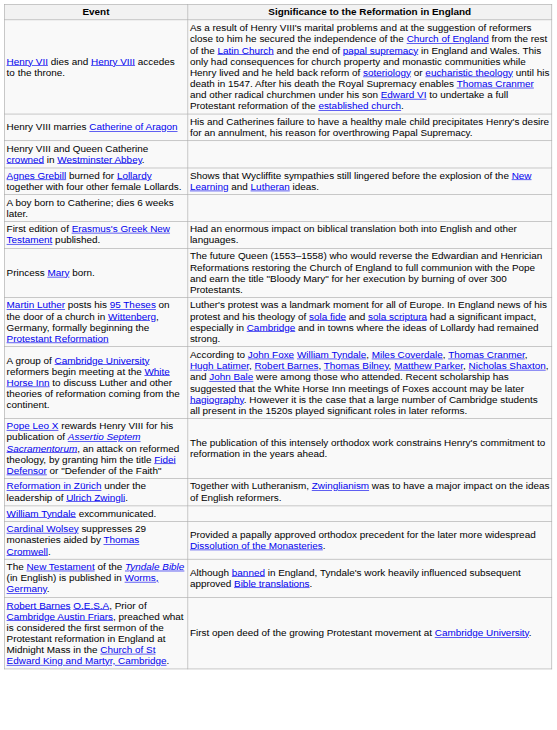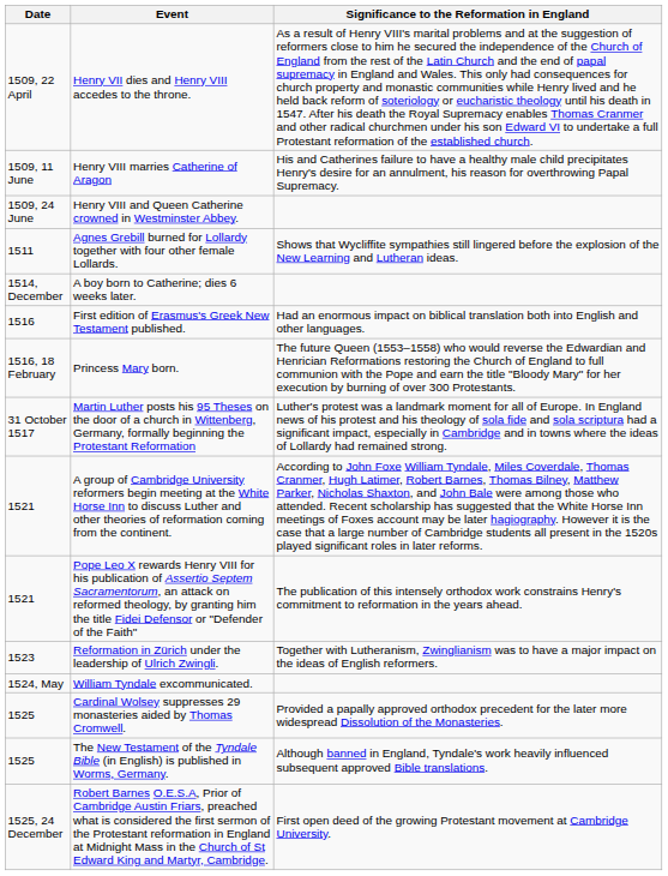 <table class="wikitable" width="100%">
 <tr>
+<th>Date</th>
 <th>Event</th>
 <th>Significance to the Reformation in England</th>
 </tr>
 <tr>
+<td>1509, 22 April</td>
 <td><a href='#'>Henry VII</a> dies and <a href='#'>Henry VIII</a> accedes to the throne.</td>
 <td>As a result of Henry VIII's marital problems and at the suggestion of reformers close to him he secured the independence of the <a href='#'>Church of England</a> from the rest of the <a href='#'>Latin Church</a> and the end of <a href='#'>papal supremacy</a> in England and Wales. This only had consequences for church property and monastic communities while Henry lived and he held back reform of <a href='#'>soteriology</a> or <a href='#'>eucharistic theology</a> until his death in 1547. After his death the Royal Supremacy enables <a href='#'>Thomas Cranmer</a> and other radical churchmen under his son <a href='#'>Edward VI</a> to undertake a full Protestant reformation of the <a href='#'>established church</a>.</td>
 </tr>
 <tr>
+<td>1509, 11 June</td>
 <td>Henry VIII marries <a href='#'>Catherine of Aragon</a></td>
 <td>His and Catherines failure to have a healthy male child precipitates Henry's desire for an annulment, his reason for overthrowing Papal Supremacy.</td>
 </tr>
 <tr>
+<td>1509, 24 June</td>
 <td>Henry VIII and Queen Catherine <a href='#'>crowned</a> in <a href='#'>Westminster Abbey</a>.</td>
 <td></td>
 </tr>
 <tr>
+<td>1511</td>
 <td><a href='#'>Agnes Grebill</a> burned for <a href='#'>Lollardy</a> together with four other female Lollards.</td>
 <td>Shows that Wycliffite sympathies still lingered before the explosion of the <a href='#'>New Learning</a> and <a href='#'>Lutheran</a> ideas.</td>
 </tr>
 <tr>
+<td>1514, December</td>
 <td>A boy born to Catherine; dies 6 weeks later.</td>
 <td></td>
 </tr>
 <tr>
+<td>1516</td>
 <td>First edition of <a href='#'>Erasmus's Greek New Testament</a> published.</td>
 <td>Had an enormous impact on biblical translation both into English and other languages.</td>
 </tr>
 <tr>
+<td>1516, 18 February</td>
 <td>Princess <a href='#'>Mary</a> born.</td>
 <td>The future Queen (1553–1558) who would reverse the Edwardian and Henrician Reformations restoring the Church of England to full communion with the Pope and earn the title "Bloody Mary" for her execution by burning of over 300 Protestants.</td>
 </tr>
 <tr>
+<td>31 October 1517</td>
 <td><a href='#'>Martin Luther</a> posts his <a href='#'>95 Theses</a> on the door of a church in <a href='#'>Wittenberg</a>, Germany, formally beginning the <a href='#'>Protestant Reformation</a></td>
 <td>Luther's protest was a landmark moment for all of Europe. In England news of his protest and his theology of <a href='#'>sola fide</a> and <a href='#'>sola scriptura</a> had a significant impact, especially in <a href='#'>Cambridge</a> and in towns where the ideas of Lollardy had remained strong.</td>
 </tr>
 <tr>
+<td> 1521</td>
 <td>A group of <a href='#'>Cambridge University</a> reformers begin meeting at the <a href='#'>White Horse Inn</a> to discuss Luther and other theories of reformation coming from the continent.</td>
 <td>According to <a href='#'>John Foxe</a> <a href='#'>William Tyndale</a>, <a href='#'>Miles Coverdale</a>, <a href='#'>Thomas Cranmer</a>, <a href='#'>Hugh Latimer</a>, <a href='#'>Robert Barnes</a>, <a href='#'>Thomas Bilney</a>, <a href='#'>Matthew Parker</a>, <a href='#'>Nicholas Shaxton</a>, and <a href='#'>John Bale</a> were among those who attended. Recent scholarship has suggested that the White Horse Inn meetings of Foxes account may be later <a href='#'>hagiography</a>. However it is the case that a large number of Cambridge students all present in the 1520s played significant roles in later reforms.</td>
 </tr>
 <tr>
+<td>1521</td>
 <td><a href='#'>Pope Leo X</a> rewards Henry VIII for his publication of <em><a href='#'>Assertio Septem Sacramentorum</a></em>, an attack on reformed theology, by granting him the title <a href='#'>Fidei Defensor</a> or "Defender of the Faith"</td>
 <td>The publication of this intensely orthodox work constrains Henry's commitment to reformation in the years ahead.</td>
 </tr>
 <tr>
+<td> 1523</td>
 <td><a href='#'>Reformation in Zürich</a> under the leadership of <a href='#'>Ulrich Zwingli</a>.</td>
 <td>Together with Lutheranism, <a href='#'>Zwinglianism</a> was to have a major impact on the ideas of English reformers.</td>
 </tr>
 <tr>
+<td>1524, May</td>
 <td><a href='#'>William Tyndale</a> excommunicated.</td>
 <td></td>
 </tr>
 <tr>
+<td>1525</td>
 <td><a href='#'>Cardinal Wolsey</a> suppresses 29 monasteries aided by <a href='#'>Thomas Cromwell</a>.</td>
 <td>Provided a papally approved orthodox precedent for the later more widespread <a href='#'>Dissolution of the Monasteries</a>.</td>
 </tr>
 <tr>
+<td>1525</td>
 <td>The <a href='#'>New Testament</a> of the <em><a href='#'>Tyndale Bible</a></em> (in English) is published in <a href='#'>Worms, Germany</a>.</td>
 <td>Although <a href='#'>banned</a> in England, Tyndale's work heavily influenced subsequent approved <a href='#'>Bible translations</a>.</td>
 </tr>
 <tr>
+<td>1525, 24 December</td>
 <td><a href='#'>Robert Barnes</a> <a href='#'>O.E.S.A</a>, Prior of <a href='#'>Cambridge Austin Friars</a>, preached what is considered the first sermon of the Protestant reformation in England at Midnight Mass in the <a href='#'>Church of St Edward King and Martyr, Cambridge</a>.</td>
 <td>First open deed of the growing Protestant movement at <a href='#'>Cambridge University</a>.</td>
 </tr>
 </table>
